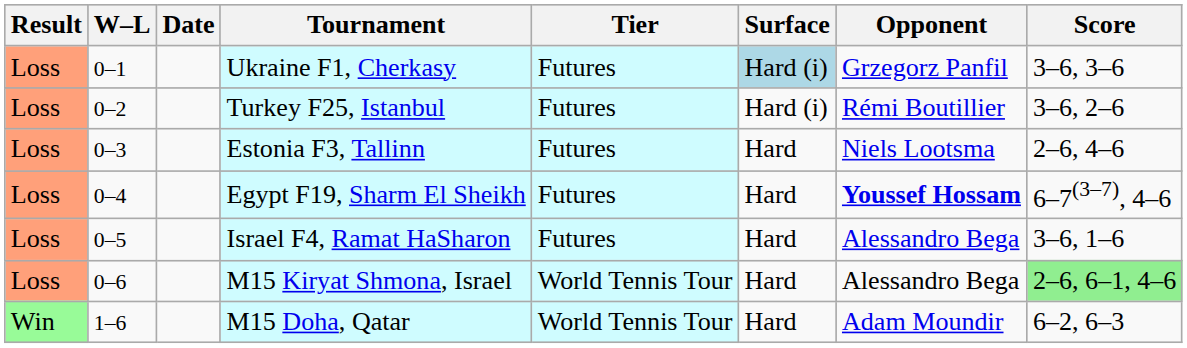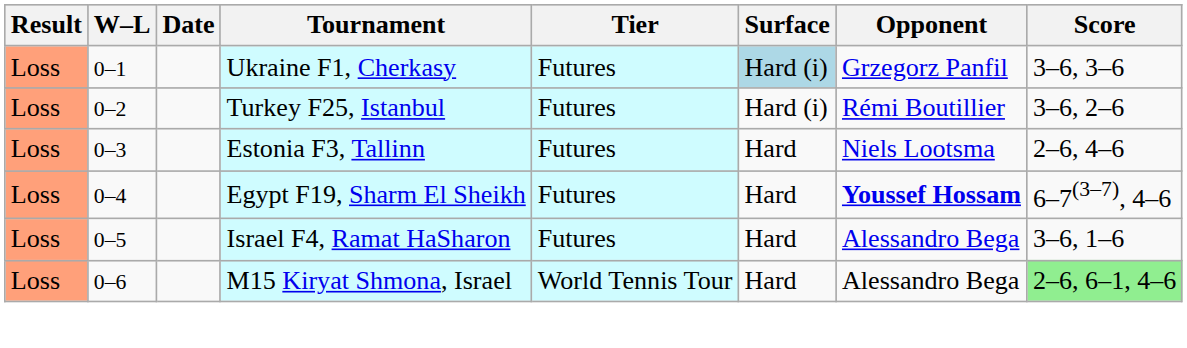 <table class="sortable wikitable">
 <tr>
 <th>Result</th>
 <th class="unsortable">W–L</th>
 <th>Date</th>
 <th>Tournament</th>
 <th>Tier</th>
 <th>Surface</th>
 <th>Opponent</th>
 <th class="unsortable">Score</th>
 </tr>
 <tr>
 <td bgcolor=FFA07A>Loss</td>
 <td><small>0–1</small></td>
 <td></td>
 <td style="background:#cffcff;">Ukraine F1, <a href='#'>Cherkasy</a></td>
 <td style="background:#cffcff;">Futures</td>
 <td style="background: lightblue;">Hard (i)</td>
 <td> <a href='#'>Grzegorz Panfil</a></td>
 <td>3–6, 3–6</td>
 </tr>
 <tr>
 <td bgcolor=FFA07A>Loss</td>
 <td><small>0–2</small></td>
 <td></td>
 <td style="background:#cffcff;">Turkey F25, <a href='#'>Istanbul</a></td>
 <td style="background:#cffcff;">Futures</td>
 <td>Hard (i)</td>
 <td> <a href='#'>Rémi Boutillier</a></td>
 <td>3–6, 2–6</td>
 </tr>
 <tr>
 <td bgcolor=FFA07A>Loss</td>
 <td><small>0–3</small></td>
 <td></td>
 <td style="background:#cffcff;">Estonia F3, <a href='#'>Tallinn</a></td>
 <td style="background:#cffcff;">Futures</td>
 <td>Hard</td>
 <td> <a href='#'>Niels Lootsma</a></td>
 <td>2–6, 4–6</td>
 </tr>
 <tr>
 <td bgcolor=FFA07A>Loss</td>
 <td><small>0–4</small></td>
 <td></td>
 <td style="background:#cffcff;">Egypt F19, <a href='#'>Sharm El Sheikh</a></td>
 <td style="background:#cffcff;">Futures</td>
 <td>Hard</td>
 <td><strong> <a href='#'>Youssef Hossam</a></strong></td>
 <td>6–7<sup>(3–7)</sup>, 4–6</td>
 </tr>
 <tr>
 <td bgcolor=FFA07A>Loss</td>
 <td><small>0–5</small></td>
 <td></td>
 <td style="background:#cffcff;">Israel F4, <a href='#'>Ramat HaSharon</a></td>
 <td style="background:#cffcff;">Futures</td>
 <td>Hard</td>
 <td> <a href='#'>Alessandro Bega</a></td>
 <td>3–6, 1–6</td>
 </tr>
 <tr>
 <td bgcolor=FFA07A>Loss</td>
 <td><small>0–6</small></td>
 <td></td>
 <td style="background:#cffcff;">M15 <a href='#'>Kiryat Shmona</a>, Israel</td>
 <td style="background:#cffcff;">World Tennis Tour</td>
 <td>Hard</td>
 <td> Alessandro Bega</td>
 <td style="background: lightgreen;">2–6, 6–1, 4–6</td>
 </tr>
-<tr>
-<td bgcolor=98FB98>Win</td>
-<td><small>1–6</small></td>
-<td></td>
-<td style="background:#cffcff;">M15 <a href='#'>Doha</a>, Qatar</td>
-<td style="background:#cffcff;">World Tennis Tour</td>
-<td>Hard</td>
-<td> <a href='#'>Adam Moundir</a></td>
-<td>6–2, 6–3</td>
-</tr>
 </table>
